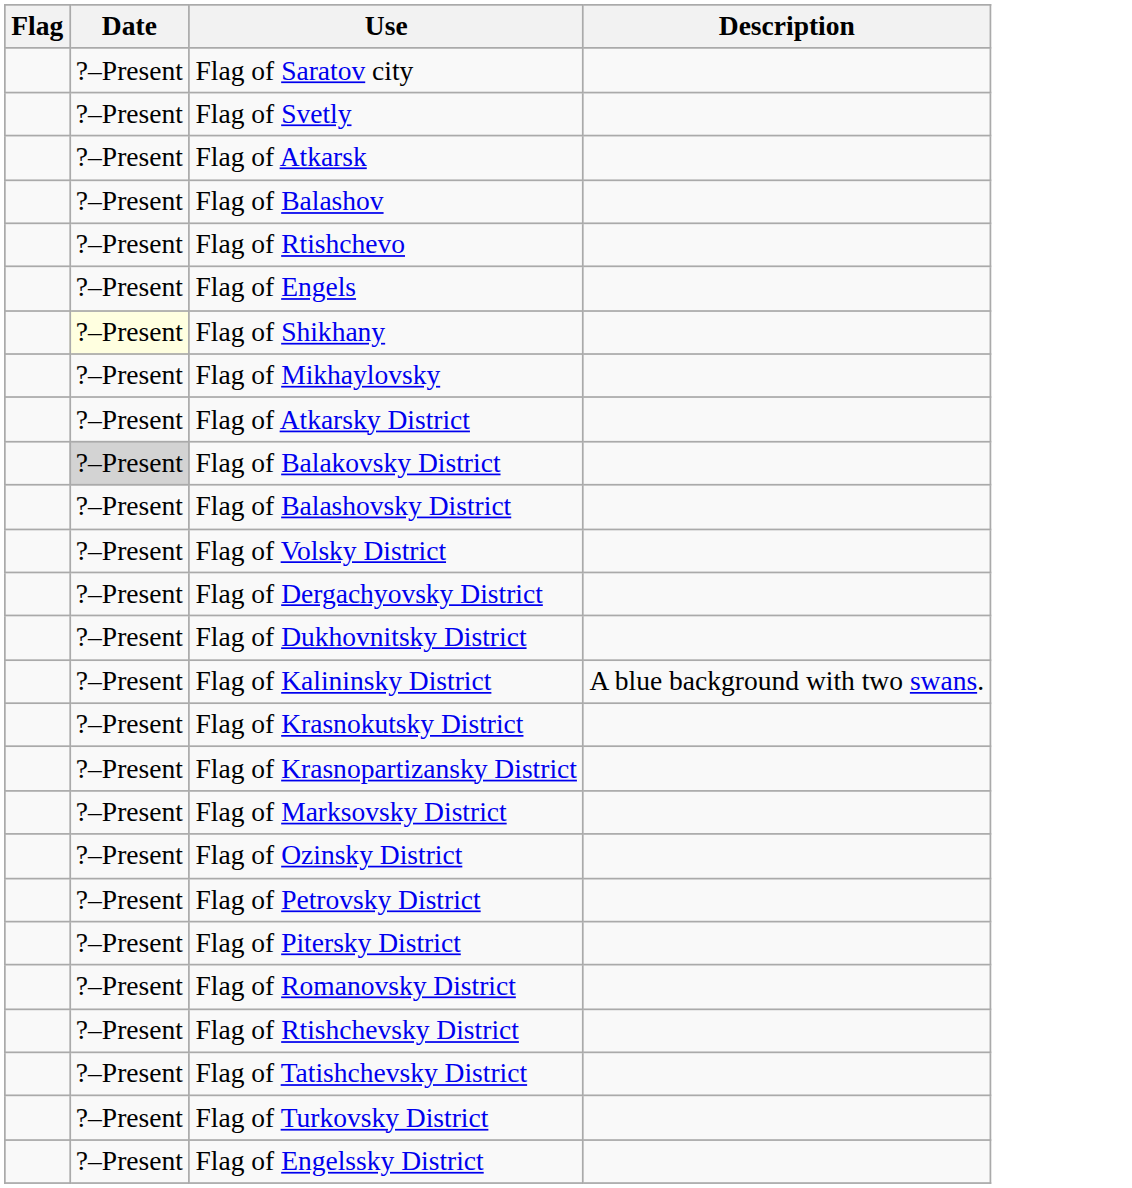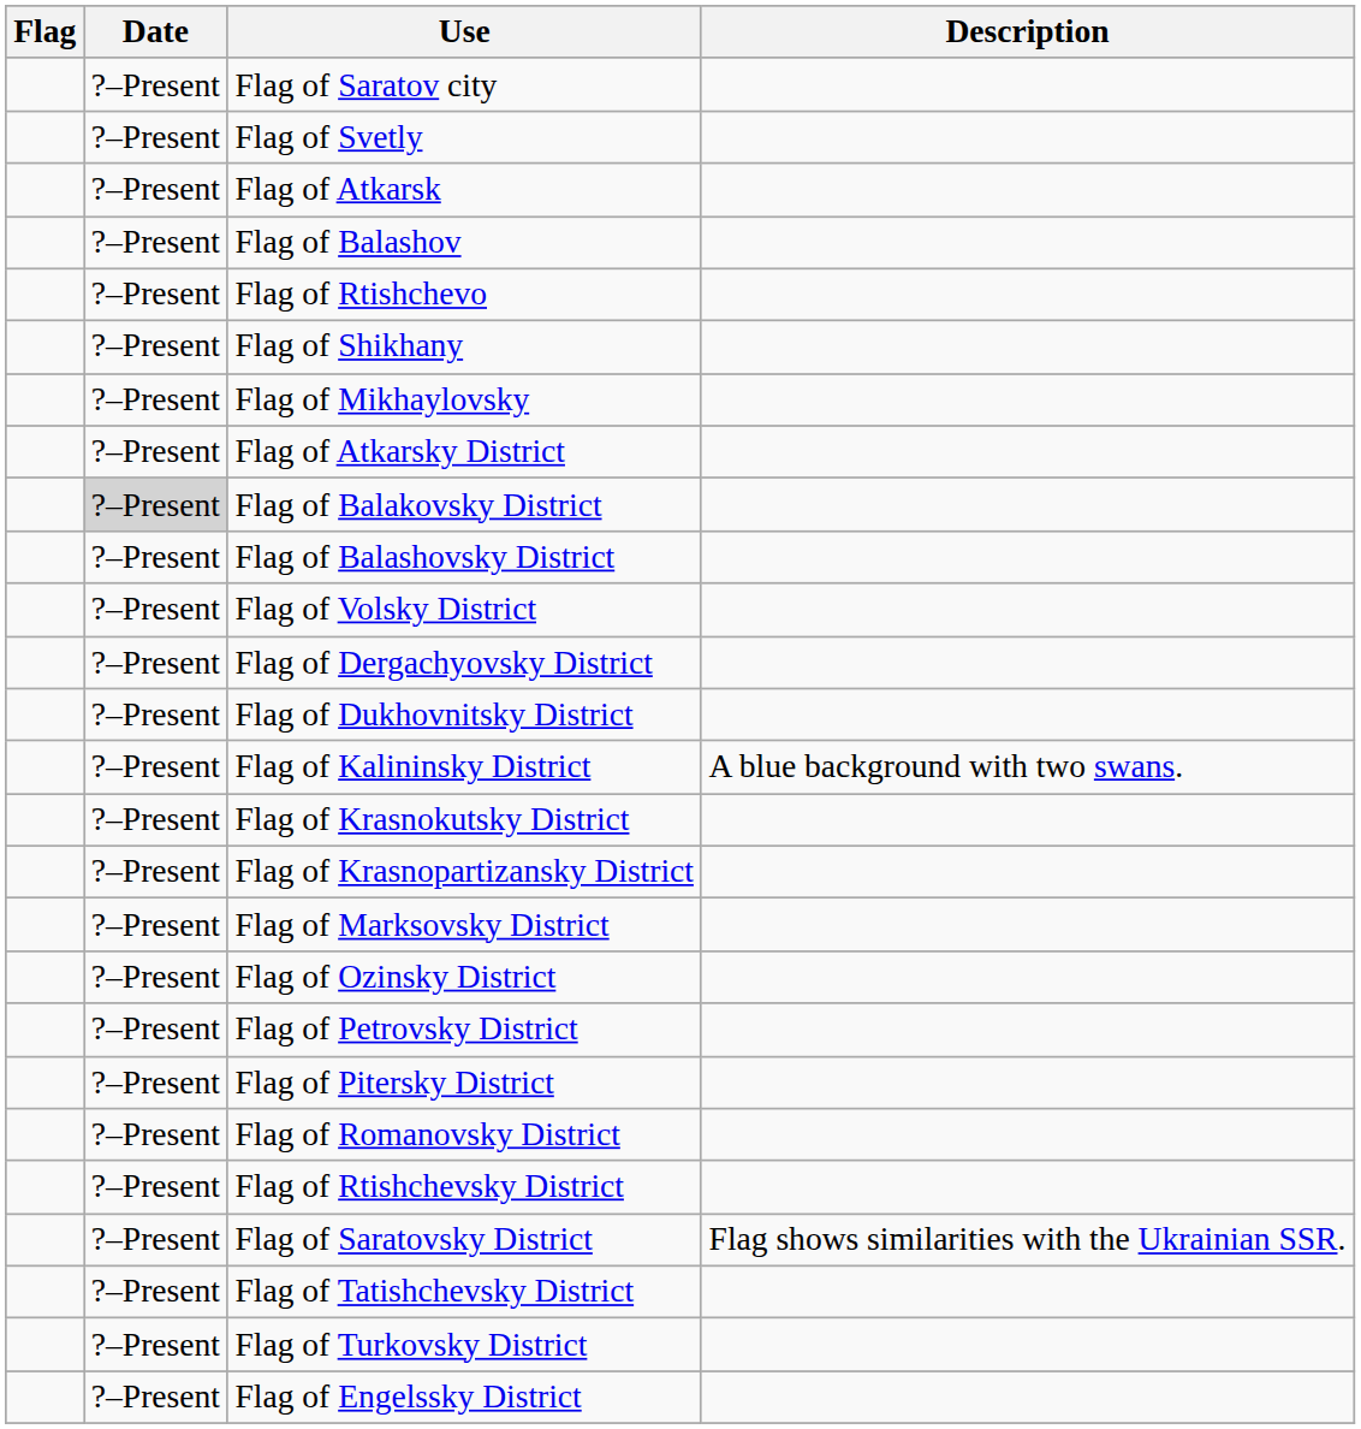 <table class="wikitable">
 <tr>
 <th><strong>Flag</strong></th>
 <th><strong>Date</strong></th>
 <th><strong>Use</strong></th>
 <th><strong>Description</strong></th>
 </tr>
 <tr>
 <td></td>
 <td>?–Present</td>
 <td>Flag of <a href='#'>Saratov</a> city</td>
 <td></td>
 </tr>
 <tr>
 <td></td>
 <td>?–Present</td>
 <td>Flag of <a href='#'>Svetly</a></td>
 <td></td>
 </tr>
 <tr>
 <td></td>
 <td>?–Present</td>
 <td>Flag of <a href='#'>Atkarsk</a></td>
 <td></td>
 </tr>
 <tr>
 <td></td>
 <td>?–Present</td>
 <td>Flag of <a href='#'>Balashov</a></td>
 <td></td>
 </tr>
 <tr>
 <td></td>
 <td>?–Present</td>
 <td>Flag of <a href='#'>Rtishchevo</a></td>
 <td></td>
 </tr>
 <tr>
 <td></td>
 <td>?–Present</td>
-<td>Flag of <a href='#'>Engels</a></td>
-<td></td>
-</tr>
-<tr>
-<td></td>
-<td style="background: lightyellow;">?–Present</td>
 <td>Flag of <a href='#'>Shikhany</a></td>
 <td></td>
 </tr>
 <tr>
 <td></td>
 <td>?–Present</td>
 <td>Flag of <a href='#'>Mikhaylovsky</a></td>
 <td></td>
 </tr>
 <tr>
 <td></td>
 <td>?–Present</td>
 <td>Flag of <a href='#'>Atkarsky District</a></td>
 <td></td>
 </tr>
 <tr>
 <td></td>
 <td style="background: lightgrey;">?–Present</td>
 <td>Flag of <a href='#'>Balakovsky District</a></td>
 <td></td>
 </tr>
 <tr>
 <td></td>
 <td>?–Present</td>
 <td>Flag of <a href='#'>Balashovsky District</a></td>
 <td></td>
 </tr>
 <tr>
 <td></td>
 <td>?–Present</td>
 <td>Flag of <a href='#'>Volsky District</a></td>
 <td></td>
 </tr>
 <tr>
 <td></td>
 <td>?–Present</td>
 <td>Flag of <a href='#'>Dergachyovsky District</a></td>
 <td></td>
 </tr>
 <tr>
 <td></td>
 <td>?–Present</td>
 <td>Flag of <a href='#'>Dukhovnitsky District</a></td>
 <td></td>
 </tr>
 <tr>
 <td></td>
 <td>?–Present</td>
 <td>Flag of <a href='#'>Kalininsky District</a></td>
 <td>A blue background with two <a href='#'>swans</a>.</td>
 </tr>
 <tr>
 <td></td>
 <td>?–Present</td>
 <td>Flag of <a href='#'>Krasnokutsky District</a></td>
 <td></td>
 </tr>
 <tr>
 <td></td>
 <td>?–Present</td>
 <td>Flag of <a href='#'>Krasnopartizansky District</a></td>
 <td></td>
 </tr>
 <tr>
 <td></td>
 <td>?–Present</td>
 <td>Flag of <a href='#'>Marksovsky District</a></td>
 <td></td>
 </tr>
 <tr>
 <td></td>
 <td>?–Present</td>
 <td>Flag of <a href='#'>Ozinsky District</a></td>
 <td></td>
 </tr>
 <tr>
 <td></td>
 <td>?–Present</td>
 <td>Flag of <a href='#'>Petrovsky District</a></td>
 <td></td>
 </tr>
 <tr>
 <td></td>
 <td>?–Present</td>
 <td>Flag of <a href='#'>Pitersky District</a></td>
 <td></td>
 </tr>
 <tr>
 <td></td>
 <td>?–Present</td>
 <td>Flag of <a href='#'>Romanovsky District</a></td>
 <td></td>
 </tr>
 <tr>
 <td></td>
 <td>?–Present</td>
 <td>Flag of <a href='#'>Rtishchevsky District</a></td>
 <td></td>
 </tr>
 <tr>
 <td></td>
 <td>?–Present</td>
+<td>Flag of <a href='#'>Saratovsky District</a></td>
+<td>Flag shows similarities with the <a href='#'>Ukrainian SSR</a>.</td>
+</tr>
+<tr>
+<td></td>
+<td>?–Present</td>
 <td>Flag of <a href='#'>Tatishchevsky District</a></td>
 <td></td>
 </tr>
 <tr>
 <td></td>
 <td>?–Present</td>
 <td>Flag of <a href='#'>Turkovsky District</a></td>
 <td></td>
 </tr>
 <tr>
 <td></td>
 <td>?–Present</td>
 <td>Flag of <a href='#'>Engelssky District</a></td>
 <td></td>
 </tr>
 </table>
